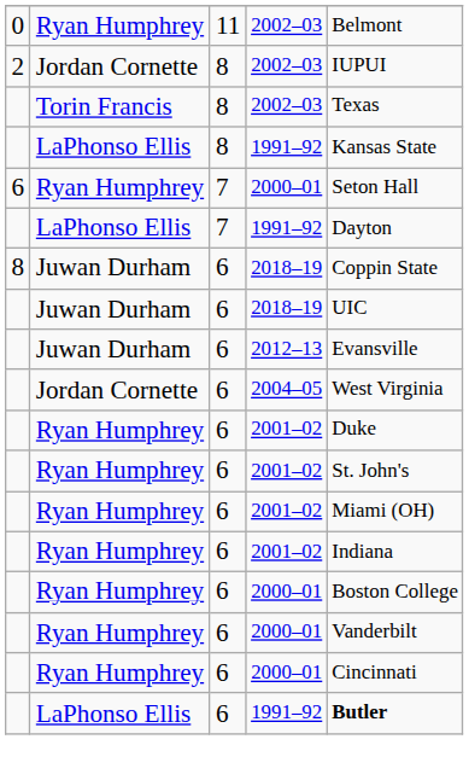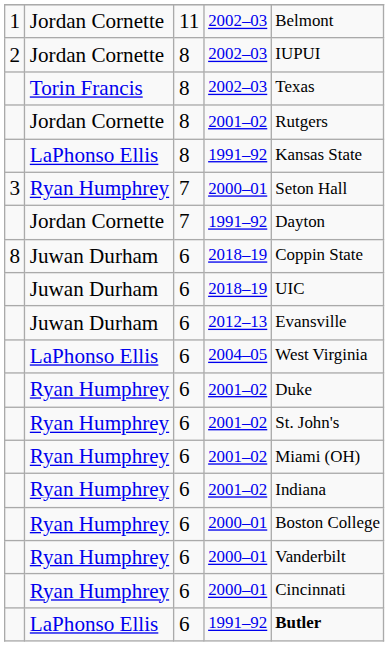 <table class="wikitable">
 <tr>
 </tr>
 <tr>
-<td>0</td>
-<td><a href='#'>Ryan Humphrey</a></td>
+<td>1</td>
+<td>Jordan Cornette</td>
 <td>11</td>
 <td style="font-size:80%;"><a href='#'>2002–03</a></td>
 <td style="font-size:80%;">Belmont</td>
 </tr>
 <tr>
 <td>2</td>
 <td>Jordan Cornette</td>
 <td>8</td>
 <td style="font-size:80%;"><a href='#'>2002–03</a></td>
 <td style="font-size:80%;">IUPUI</td>
 </tr>
 <tr>
 <td></td>
 <td><a href='#'>Torin Francis</a></td>
 <td>8</td>
 <td style="font-size:80%;"><a href='#'>2002–03</a></td>
 <td style="font-size:80%;">Texas</td>
 </tr>
 <tr>
 <td></td>
+<td>Jordan Cornette</td>
+<td>8</td>
+<td style="font-size:80%;"><a href='#'>2001–02</a></td>
+<td style="font-size:80%;">Rutgers</td>
+</tr>
+<tr>
+<td></td>
 <td><a href='#'>LaPhonso Ellis</a></td>
 <td>8</td>
 <td style="font-size:80%;"><a href='#'>1991–92</a></td>
 <td style="font-size:80%;">Kansas State</td>
 </tr>
 <tr>
-<td>6</td>
+<td>3</td>
 <td><a href='#'>Ryan Humphrey</a></td>
 <td>7</td>
 <td style="font-size:80%;"><a href='#'>2000–01</a></td>
 <td style="font-size:80%;">Seton Hall</td>
 </tr>
 <tr>
 <td></td>
-<td><a href='#'>LaPhonso Ellis</a></td>
+<td>Jordan Cornette</td>
 <td>7</td>
 <td style="font-size:80%;"><a href='#'>1991–92</a></td>
 <td style="font-size:80%;">Dayton</td>
 </tr>
 <tr>
 <td>8</td>
 <td>Juwan Durham</td>
 <td>6</td>
 <td style="font-size:80%;"><a href='#'>2018–19</a></td>
 <td style="font-size:80%;">Coppin State</td>
 </tr>
 <tr>
 <td></td>
 <td>Juwan Durham</td>
 <td>6</td>
 <td style="font-size:80%;"><a href='#'>2018–19</a></td>
 <td style="font-size:80%;">UIC</td>
 </tr>
 <tr>
 <td></td>
 <td>Juwan Durham</td>
 <td>6</td>
 <td style="font-size:80%;"><a href='#'>2012–13</a></td>
 <td style="font-size:80%;">Evansville</td>
 </tr>
 <tr>
 <td></td>
-<td>Jordan Cornette</td>
+<td><a href='#'>LaPhonso Ellis</a></td>
 <td>6</td>
 <td style="font-size:80%;"><a href='#'>2004–05</a></td>
 <td style="font-size:80%;">West Virginia</td>
 </tr>
 <tr>
 <td></td>
 <td><a href='#'>Ryan Humphrey</a></td>
 <td>6</td>
 <td style="font-size:80%;"><a href='#'>2001–02</a></td>
 <td style="font-size:80%;">Duke</td>
 </tr>
 <tr>
 <td></td>
 <td><a href='#'>Ryan Humphrey</a></td>
 <td>6</td>
 <td style="font-size:80%;"><a href='#'>2001–02</a></td>
 <td style="font-size:80%;">St. John's</td>
 </tr>
 <tr>
 <td></td>
 <td><a href='#'>Ryan Humphrey</a></td>
 <td>6</td>
 <td style="font-size:80%;"><a href='#'>2001–02</a></td>
 <td style="font-size:80%;">Miami (OH)</td>
 </tr>
 <tr>
 <td></td>
 <td><a href='#'>Ryan Humphrey</a></td>
 <td>6</td>
 <td style="font-size:80%;"><a href='#'>2001–02</a></td>
 <td style="font-size:80%;">Indiana</td>
 </tr>
 <tr>
 <td></td>
 <td><a href='#'>Ryan Humphrey</a></td>
 <td>6</td>
 <td style="font-size:80%;"><a href='#'>2000–01</a></td>
 <td style="font-size:80%;">Boston College</td>
 </tr>
 <tr>
 <td></td>
 <td><a href='#'>Ryan Humphrey</a></td>
 <td>6</td>
 <td style="font-size:80%;"><a href='#'>2000–01</a></td>
 <td style="font-size:80%;">Vanderbilt</td>
 </tr>
 <tr>
 <td></td>
 <td><a href='#'>Ryan Humphrey</a></td>
 <td>6</td>
 <td style="font-size:80%;"><a href='#'>2000–01</a></td>
 <td style="font-size:80%;">Cincinnati</td>
 </tr>
 <tr>
 <td></td>
 <td><a href='#'>LaPhonso Ellis</a></td>
 <td>6</td>
 <td style="font-size:80%;"><a href='#'>1991–92</a></td>
 <td style="font-size:80%;"><strong>Butler</strong></td>
 </tr>
 </table>
